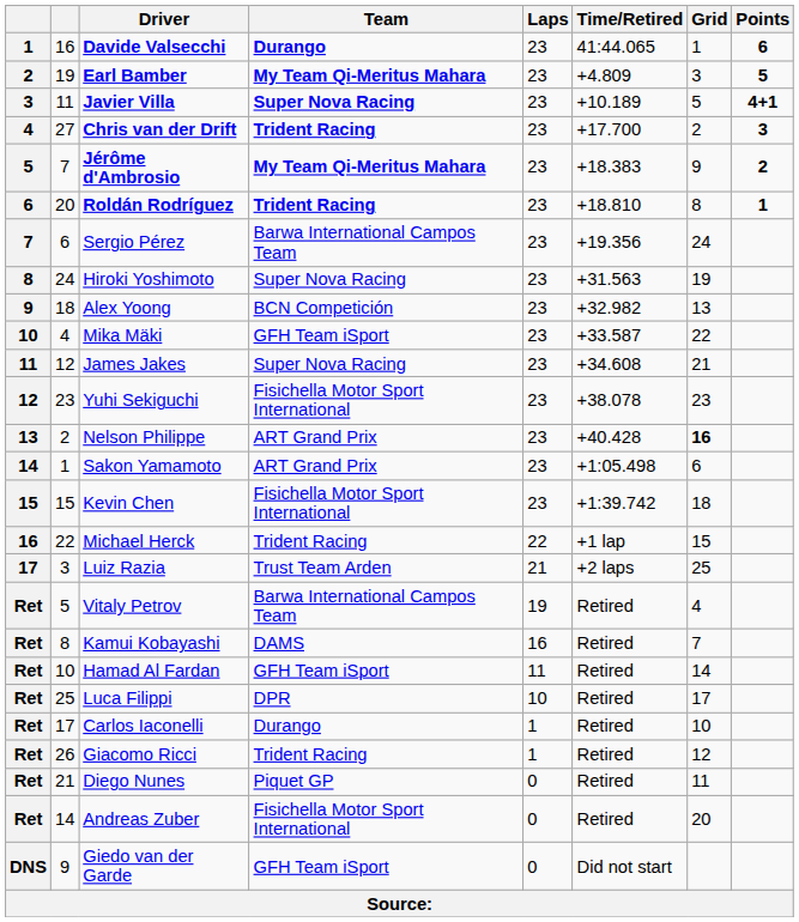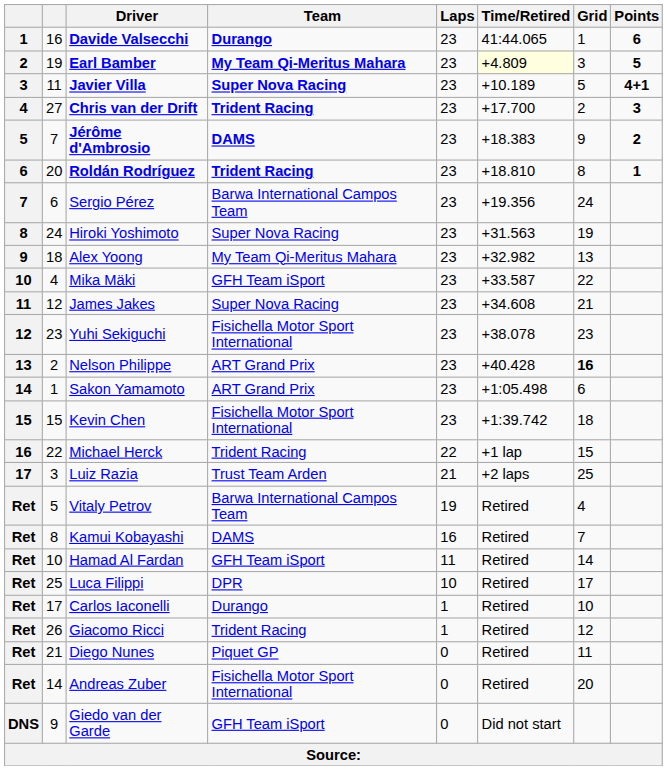 <table class="wikitable" style="font-size: 85%">
 <tr>
 <th></th>
 <th></th>
 <th>Driver</th>
 <th>Team</th>
 <th>Laps</th>
 <th>Time/Retired</th>
 <th>Grid</th>
 <th>Points</th>
 </tr>
 <tr>
 <th>1</th>
 <td align="center">16</td>
 <td> <strong><a href='#'>Davide Valsecchi</a></strong></td>
 <td><strong><a href='#'>Durango</a></strong></td>
 <td>23</td>
 <td>41:44.065</td>
 <td>1</td>
 <td align="center"><strong>6</strong></td>
 </tr>
 <tr>
 <th>2</th>
 <td align="center">19</td>
 <td> <strong><a href='#'>Earl Bamber</a></strong></td>
 <td><strong><a href='#'>My Team Qi-Meritus Mahara</a></strong></td>
 <td>23</td>
-<td>+4.809</td>
+<td style="background: lightyellow;">+4.809</td>
 <td>3</td>
 <td align="center"><strong>5</strong></td>
 </tr>
 <tr>
 <th>3</th>
 <td align="center">11</td>
 <td> <strong><a href='#'>Javier Villa</a></strong></td>
 <td><strong><a href='#'>Super Nova Racing</a></strong></td>
 <td>23</td>
 <td>+10.189</td>
 <td>5</td>
 <td align="center"><strong>4+1</strong></td>
 </tr>
 <tr>
 <th>4</th>
 <td align="center">27</td>
 <td> <strong><a href='#'>Chris van der Drift</a></strong></td>
 <td><strong><a href='#'>Trident Racing</a></strong></td>
 <td>23</td>
 <td>+17.700</td>
 <td>2</td>
 <td align="center"><strong>3</strong></td>
 </tr>
 <tr>
 <th>5</th>
 <td align="center">7</td>
 <td> <strong><a href='#'>Jérôme d'Ambrosio</a></strong></td>
-<td><strong><a href='#'>My Team Qi-Meritus Mahara</a></strong></td>
+<td><strong><a href='#'>DAMS</a></strong></td>
 <td>23</td>
 <td>+18.383</td>
 <td>9</td>
 <td align="center"><strong>2</strong></td>
 </tr>
 <tr>
 <th>6</th>
 <td align="center">20</td>
 <td> <strong><a href='#'>Roldán Rodríguez</a></strong></td>
 <td><strong><a href='#'>Trident Racing</a></strong></td>
 <td>23</td>
 <td>+18.810</td>
 <td>8</td>
 <td align="center"><strong>1</strong></td>
 </tr>
 <tr>
 <th>7</th>
 <td align="center">6</td>
 <td> <a href='#'>Sergio Pérez</a></td>
 <td><a href='#'>Barwa International Campos Team</a></td>
 <td>23</td>
 <td>+19.356</td>
 <td>24</td>
 <td></td>
 </tr>
 <tr>
 <th>8</th>
 <td align="center">24</td>
 <td> <a href='#'>Hiroki Yoshimoto</a></td>
 <td><a href='#'>Super Nova Racing</a></td>
 <td>23</td>
 <td>+31.563</td>
 <td>19</td>
 <td></td>
 </tr>
 <tr>
 <th>9</th>
 <td align="center">18</td>
 <td> <a href='#'>Alex Yoong</a></td>
-<td><a href='#'>BCN Competición</a></td>
+<td><a href='#'>My Team Qi-Meritus Mahara</a></td>
 <td>23</td>
 <td>+32.982</td>
 <td>13</td>
 <td></td>
 </tr>
 <tr>
 <th>10</th>
 <td align="center">4</td>
 <td> <a href='#'>Mika Mäki</a></td>
 <td><a href='#'>GFH Team iSport</a></td>
 <td>23</td>
 <td>+33.587</td>
 <td>22</td>
 <td></td>
 </tr>
 <tr>
 <th>11</th>
 <td align="center">12</td>
 <td> <a href='#'>James Jakes</a></td>
 <td><a href='#'>Super Nova Racing</a></td>
 <td>23</td>
 <td>+34.608</td>
 <td>21</td>
 <td></td>
 </tr>
 <tr>
 <th>12</th>
 <td align="center">23</td>
 <td> <a href='#'>Yuhi Sekiguchi</a></td>
 <td><a href='#'>Fisichella Motor Sport International</a></td>
 <td>23</td>
 <td>+38.078</td>
 <td>23</td>
 <td></td>
 </tr>
 <tr>
 <th>13</th>
 <td align="center">2</td>
 <td> <a href='#'>Nelson Philippe</a></td>
 <td><a href='#'>ART Grand Prix</a></td>
 <td>23</td>
 <td>+40.428</td>
 <td><strong>16</strong></td>
 <td></td>
 </tr>
 <tr>
 <th>14</th>
 <td align="center">1</td>
 <td> <a href='#'>Sakon Yamamoto</a></td>
 <td><a href='#'>ART Grand Prix</a></td>
 <td>23</td>
 <td>+1:05.498</td>
 <td>6</td>
 <td></td>
 </tr>
 <tr>
 <th>15</th>
 <td align="center">15</td>
 <td> <a href='#'>Kevin Chen</a></td>
 <td><a href='#'>Fisichella Motor Sport International</a></td>
 <td>23</td>
 <td>+1:39.742</td>
 <td>18</td>
 <td></td>
 </tr>
 <tr>
 <th>16</th>
 <td align="center">22</td>
 <td> <a href='#'>Michael Herck</a></td>
 <td><a href='#'>Trident Racing</a></td>
 <td>22</td>
 <td>+1 lap</td>
 <td>15</td>
 <td></td>
 </tr>
 <tr>
 <th>17</th>
 <td align="center">3</td>
 <td> <a href='#'>Luiz Razia</a></td>
 <td><a href='#'>Trust Team Arden</a></td>
 <td>21</td>
 <td>+2 laps</td>
 <td>25</td>
 <td></td>
 </tr>
 <tr>
 <th>Ret</th>
 <td align="center">5</td>
 <td> <a href='#'>Vitaly Petrov</a></td>
 <td><a href='#'>Barwa International Campos Team</a></td>
 <td>19</td>
 <td>Retired</td>
 <td>4</td>
 <td></td>
 </tr>
 <tr>
 <th>Ret</th>
 <td align="center">8</td>
 <td> <a href='#'>Kamui Kobayashi</a></td>
 <td><a href='#'>DAMS</a></td>
 <td>16</td>
 <td>Retired</td>
 <td>7</td>
 <td></td>
 </tr>
 <tr>
 <th>Ret</th>
 <td align="center">10</td>
 <td> <a href='#'>Hamad Al Fardan</a></td>
 <td><a href='#'>GFH Team iSport</a></td>
 <td>11</td>
 <td>Retired</td>
 <td>14</td>
 <td></td>
 </tr>
 <tr>
 <th>Ret</th>
 <td align="center">25</td>
 <td> <a href='#'>Luca Filippi</a></td>
 <td><a href='#'>DPR</a></td>
 <td>10</td>
 <td>Retired</td>
 <td>17</td>
 <td></td>
 </tr>
 <tr>
 <th>Ret</th>
 <td align="center">17</td>
 <td> <a href='#'>Carlos Iaconelli</a></td>
 <td><a href='#'>Durango</a></td>
 <td>1</td>
 <td>Retired</td>
 <td>10</td>
 <td></td>
 </tr>
 <tr>
 <th>Ret</th>
 <td align="center">26</td>
 <td> <a href='#'>Giacomo Ricci</a></td>
 <td><a href='#'>Trident Racing</a></td>
 <td>1</td>
 <td>Retired</td>
 <td>12</td>
 <td></td>
 </tr>
 <tr>
 <th>Ret</th>
 <td align="center">21</td>
 <td> <a href='#'>Diego Nunes</a></td>
 <td><a href='#'>Piquet GP</a></td>
 <td>0</td>
 <td>Retired</td>
 <td>11</td>
 <td></td>
 </tr>
 <tr>
 <th>Ret</th>
 <td align="center">14</td>
 <td> <a href='#'>Andreas Zuber</a></td>
 <td><a href='#'>Fisichella Motor Sport International</a></td>
 <td>0</td>
 <td>Retired</td>
 <td>20</td>
 <td></td>
 </tr>
 <tr>
 <th>DNS</th>
 <td align="center">9</td>
 <td> <a href='#'>Giedo van der Garde</a></td>
 <td><a href='#'>GFH Team iSport</a></td>
 <td>0</td>
 <td>Did not start</td>
 <td></td>
 <td></td>
 </tr>
 <tr>
 <th colspan="8">Source:</th>
 </tr>
 </table>
